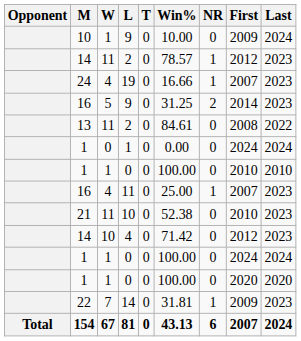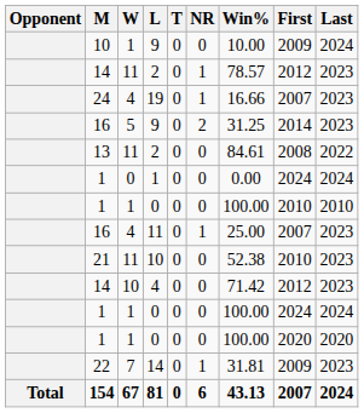 <table class="wikitable plainrowheaders sortable" style="text-align:center">
 <tr>
 <th scope="col">Opponent</th>
 <th scope="col">M</th>
 <th scope="col">W</th>
 <th scope="col">L</th>
 <th scope="col">T</th>
+<th scope="col">NR</th>
 <th scope="col">Win%</th>
-<th scope="col">NR</th>
 <th scope="col">First</th>
 <th scope="col">Last</th>
 </tr>
 <tr>
 <th scope="row"></th>
 <td>10</td>
 <td>1</td>
 <td>9</td>
 <td>0</td>
+<td>0</td>
 <td>10.00</td>
-<td>0</td>
 <td>2009</td>
 <td>2024</td>
 </tr>
 <tr>
 <th scope="row"></th>
 <td>14</td>
 <td>11</td>
 <td>2</td>
 <td>0</td>
+<td>1</td>
 <td>78.57</td>
-<td>1</td>
 <td>2012</td>
 <td>2023</td>
 </tr>
 <tr>
 <th scope="row"></th>
 <td>24</td>
 <td>4</td>
 <td>19</td>
 <td>0</td>
+<td>1</td>
 <td>16.66</td>
-<td>1</td>
 <td>2007</td>
 <td>2023</td>
 </tr>
 <tr>
 <th scope="row"></th>
 <td>16</td>
 <td>5</td>
 <td>9</td>
 <td>0</td>
+<td>2</td>
 <td>31.25</td>
-<td>2</td>
 <td>2014</td>
 <td>2023</td>
 </tr>
 <tr>
 <th scope="row"></th>
 <td>13</td>
 <td>11</td>
 <td>2</td>
 <td>0</td>
+<td>0</td>
 <td>84.61</td>
-<td>0</td>
 <td>2008</td>
 <td>2022</td>
 </tr>
 <tr>
 <th scope="row"></th>
 <td>1</td>
 <td>0</td>
 <td>1</td>
 <td>0</td>
+<td>0</td>
 <td>0.00</td>
-<td>0</td>
 <td>2024</td>
 <td>2024</td>
 </tr>
 <tr>
 <th scope="row"></th>
 <td>1</td>
 <td>1</td>
 <td>0</td>
 <td>0</td>
+<td>0</td>
 <td>100.00</td>
-<td>0</td>
 <td>2010</td>
 <td>2010</td>
 </tr>
 <tr>
 <th scope="row"></th>
 <td>16</td>
 <td>4</td>
 <td>11</td>
 <td>0</td>
+<td>1</td>
 <td>25.00</td>
-<td>1</td>
 <td>2007</td>
 <td>2023</td>
 </tr>
 <tr>
 <th scope="row"></th>
 <td>21</td>
 <td>11</td>
 <td>10</td>
 <td>0</td>
+<td>0</td>
 <td>52.38</td>
-<td>0</td>
 <td>2010</td>
 <td>2023</td>
 </tr>
 <tr>
 <th scope="row"></th>
 <td>14</td>
 <td>10</td>
 <td>4</td>
 <td>0</td>
+<td>0</td>
 <td>71.42</td>
-<td>0</td>
 <td>2012</td>
 <td>2023</td>
 </tr>
 <tr>
 <th scope="row"></th>
 <td>1</td>
 <td>1</td>
 <td>0</td>
 <td>0</td>
+<td>0</td>
 <td>100.00</td>
-<td>0</td>
 <td>2024</td>
 <td>2024</td>
 </tr>
 <tr>
 <th scope="row"></th>
 <td>1</td>
 <td>1</td>
 <td>0</td>
 <td>0</td>
+<td>0</td>
 <td>100.00</td>
-<td>0</td>
 <td>2020</td>
 <td>2020</td>
 </tr>
 <tr>
 <th scope="row"></th>
 <td>22</td>
 <td>7</td>
 <td>14</td>
 <td>0</td>
+<td>1</td>
 <td>31.81</td>
-<td>1</td>
 <td>2009</td>
 <td>2023</td>
 </tr>
 <tr class="sortbottom">
 <th scope="row"><strong>Total</strong></th>
 <td><strong>154</strong></td>
 <td><strong>67</strong></td>
 <td><strong>81</strong></td>
 <td><strong>0</strong></td>
+<td><strong>6</strong></td>
 <td><strong>43.13</strong></td>
-<td><strong>6</strong></td>
 <td><strong>2007</strong></td>
 <td><strong>2024</strong></td>
 </tr>
 </table>
